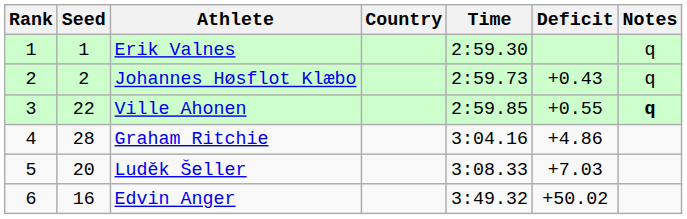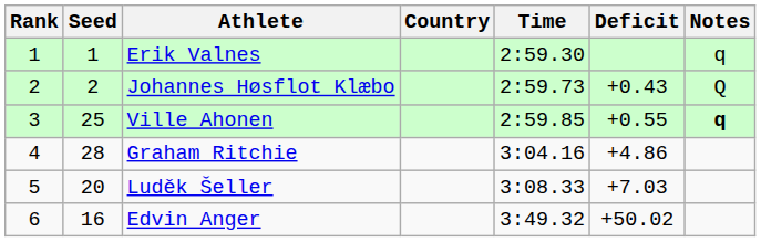 <table class="wikitable sortable" style="text-align:center">
 <tr>
 <th>Rank</th>
 <th>Seed</th>
 <th>Athlete</th>
 <th>Country</th>
 <th>Time</th>
 <th>Deficit</th>
 <th>Notes</th>
 </tr>
 <tr bgcolor=ccffcc>
 <td>1</td>
 <td>1</td>
 <td align=left><a href='#'>Erik Valnes</a></td>
 <td align=left></td>
 <td>2:59.30</td>
 <td></td>
 <td>q</td>
 </tr>
 <tr bgcolor=ccffcc>
 <td>2</td>
 <td>2</td>
 <td align=left><a href='#'>Johannes Høsflot Klæbo</a></td>
 <td align=left></td>
 <td>2:59.73</td>
 <td>+0.43</td>
-<td>q</td>
+<td>Q</td>
 </tr>
 <tr bgcolor=ccffcc>
 <td>3</td>
-<td>22</td>
+<td>25</td>
 <td align=left><a href='#'>Ville Ahonen</a></td>
 <td align=left></td>
 <td>2:59.85</td>
 <td>+0.55</td>
 <td><strong>q</strong></td>
 </tr>
 <tr>
 <td>4</td>
 <td>28</td>
 <td align=left><a href='#'>Graham Ritchie</a></td>
 <td align=left></td>
 <td>3:04.16</td>
 <td>+4.86</td>
 <td></td>
 </tr>
 <tr>
 <td>5</td>
 <td>20</td>
 <td align=left><a href='#'>Luděk Šeller</a></td>
 <td align=left></td>
 <td>3:08.33</td>
 <td>+7.03</td>
 <td></td>
 </tr>
 <tr>
 <td>6</td>
 <td>16</td>
 <td align=left><a href='#'>Edvin Anger</a></td>
 <td align=left></td>
 <td>3:49.32</td>
 <td>+50.02</td>
 <td></td>
 </tr>
 </table>
